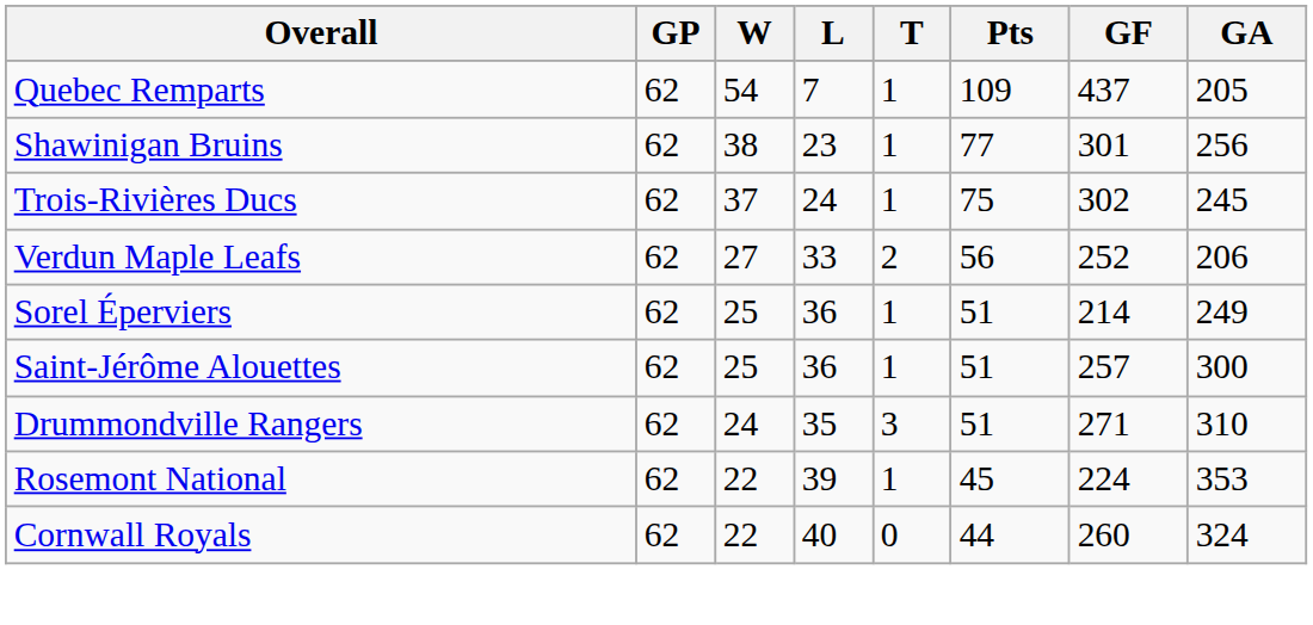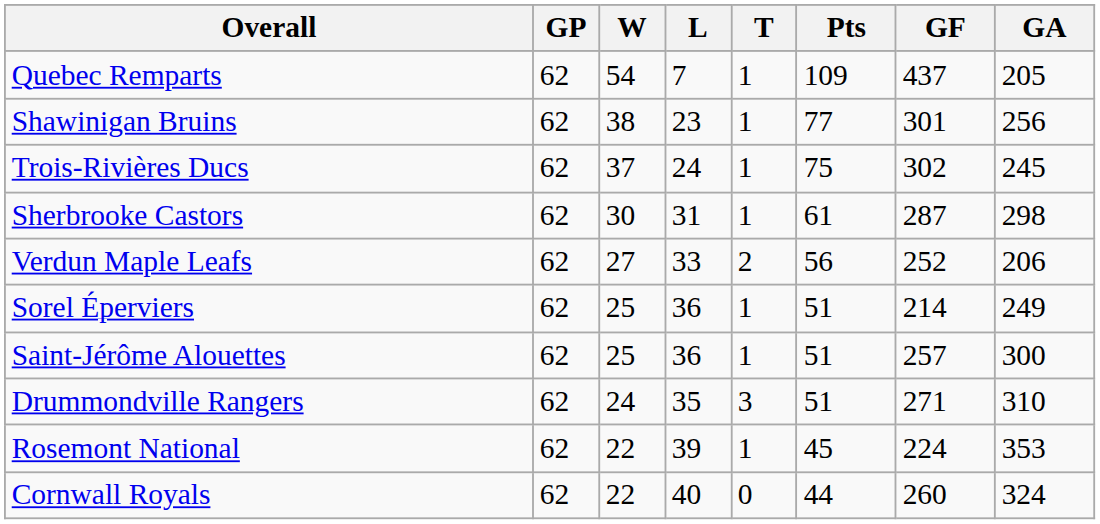 <table class="wikitable">
 <tr>
 <th bgcolor="#DDDDFF" width="40%">Overall</th>
 <th bgcolor="#DDDDFF" width="5%">GP</th>
 <th bgcolor="#DDDDFF" width="5%">W</th>
 <th bgcolor="#DDDDFF" width="5%">L</th>
 <th bgcolor="#DDDDFF" width="5%">T</th>
 <th bgcolor="#DDDDFF" width="7.5%">Pts</th>
 <th bgcolor="#DDDDFF" width="7.5%">GF</th>
 <th bgcolor="#DDDDFF" width="7.5%">GA</th>
 </tr>
 <tr>
 <td><a href='#'>Quebec Remparts</a></td>
 <td>62</td>
 <td>54</td>
 <td>7</td>
 <td>1</td>
 <td>109</td>
 <td>437</td>
 <td>205</td>
 </tr>
 <tr>
 <td><a href='#'>Shawinigan Bruins</a></td>
 <td>62</td>
 <td>38</td>
 <td>23</td>
 <td>1</td>
 <td>77</td>
 <td>301</td>
 <td>256</td>
 </tr>
 <tr>
 <td><a href='#'>Trois-Rivières Ducs</a></td>
 <td>62</td>
 <td>37</td>
 <td>24</td>
 <td>1</td>
 <td>75</td>
 <td>302</td>
 <td>245</td>
+</tr>
+<tr>
+<td><a href='#'>Sherbrooke Castors</a></td>
+<td>62</td>
+<td>30</td>
+<td>31</td>
+<td>1</td>
+<td>61</td>
+<td>287</td>
+<td>298</td>
 </tr>
 <tr>
 <td><a href='#'>Verdun Maple Leafs</a></td>
 <td>62</td>
 <td>27</td>
 <td>33</td>
 <td>2</td>
 <td>56</td>
 <td>252</td>
 <td>206</td>
 </tr>
 <tr>
 <td><a href='#'>Sorel Éperviers</a></td>
 <td>62</td>
 <td>25</td>
 <td>36</td>
 <td>1</td>
 <td>51</td>
 <td>214</td>
 <td>249</td>
 </tr>
 <tr>
 <td><a href='#'>Saint-Jérôme Alouettes</a></td>
 <td>62</td>
 <td>25</td>
 <td>36</td>
 <td>1</td>
 <td>51</td>
 <td>257</td>
 <td>300</td>
 </tr>
 <tr>
 <td><a href='#'>Drummondville Rangers</a></td>
 <td>62</td>
 <td>24</td>
 <td>35</td>
 <td>3</td>
 <td>51</td>
 <td>271</td>
 <td>310</td>
 </tr>
 <tr>
 <td><a href='#'>Rosemont National</a></td>
 <td>62</td>
 <td>22</td>
 <td>39</td>
 <td>1</td>
 <td>45</td>
 <td>224</td>
 <td>353</td>
 </tr>
 <tr>
 <td><a href='#'>Cornwall Royals</a></td>
 <td>62</td>
 <td>22</td>
 <td>40</td>
 <td>0</td>
 <td>44</td>
 <td>260</td>
 <td>324</td>
 </tr>
 </table>
